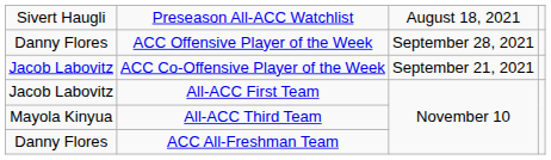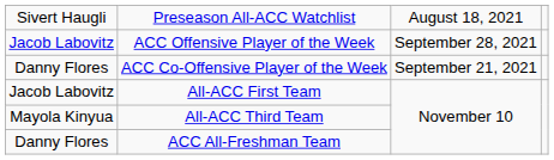 <table class="wikitable sortable" style="text-align: center">
 <tr>
 <td>Sivert Haugli</td>
 <td><a href='#'>Preseason All-ACC Watchlist</a></td>
 <td>August 18, 2021</td>
 <td></td>
 </tr>
 <tr>
-<td>Danny Flores</td>
+<td><a href='#'>Jacob Labovitz</a></td>
 <td><a href='#'>ACC Offensive Player of the Week</a></td>
 <td>September 28, 2021</td>
 <td></td>
 </tr>
 <tr>
-<td><a href='#'>Jacob Labovitz</a></td>
+<td>Danny Flores</td>
 <td><a href='#'>ACC Co-Offensive Player of the Week</a></td>
 <td>September 21, 2021</td>
 <td></td>
 </tr>
 <tr>
 <td>Jacob Labovitz</td>
 <td><a href='#'>All-ACC First Team</a></td>
 <td rowspan=3>November 10</td>
 <td rowspan=3></td>
 </tr>
 <tr>
 <td>Mayola Kinyua</td>
 <td><a href='#'>All-ACC Third Team</a></td>
 </tr>
 <tr>
 <td>Danny Flores</td>
 <td><a href='#'>ACC All-Freshman Team</a></td>
 </tr>
 </table>
